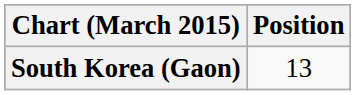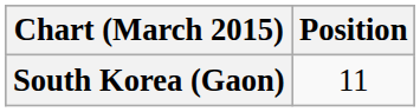 <table class="wikitable plainrowheaders" style="text-align:center">
 <tr>
 <th scope="col">Chart (March 2015)</th>
 <th scope="col">Position</th>
 </tr>
 <tr>
 <th scope="row">South Korea (Gaon)</th>
-<td>13</td>
+<td>11</td>
 </tr>
 </table>
